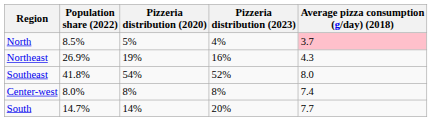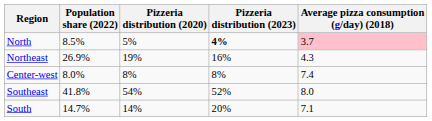 <table class="wikitable sortable defaultcenter col2right col3right col4right col5right">
 <tr>
 <th>Region</th>
 <th>Population<br>share (2022)</th>
 <th>Pizzeria<br>distribution (2020)</th>
 <th>Pizzeria<br>distribution (2023)</th>
 <th>Average pizza consumption<br> (<a href='#'>g</a>/day) (2018)</th>
 </tr>
 <tr>
 <td><a href='#'>North</a></td>
 <td>8.5%</td>
 <td>5%</td>
-<td>4%</td>
+<td><strong>4%</strong></td>
 <td style="background: pink;">3.7</td>
 </tr>
 <tr>
 <td><a href='#'>Northeast</a></td>
 <td>26.9%</td>
 <td>19%</td>
 <td>16%</td>
 <td>4.3</td>
 </tr>
 <tr>
+<td><a href='#'>Center-west</a></td>
+<td>8.0%</td>
+<td>8%</td>
+<td>8%</td>
+<td>7.4</td>
+</tr>
+<tr>
 <td><a href='#'>Southeast</a></td>
 <td>41.8%</td>
 <td>54%</td>
 <td>52%</td>
 <td>8.0</td>
 </tr>
 <tr>
-<td><a href='#'>Center-west</a></td>
-<td>8.0%</td>
-<td>8%</td>
-<td>8%</td>
-<td>7.4</td>
-</tr>
-<tr>
 <td><a href='#'>South</a></td>
 <td>14.7%</td>
 <td>14%</td>
 <td>20%</td>
-<td>7.7</td>
+<td>7.1</td>
 </tr>
 </table>
